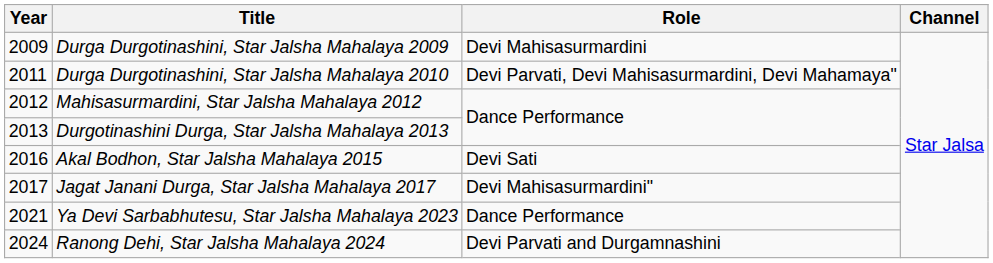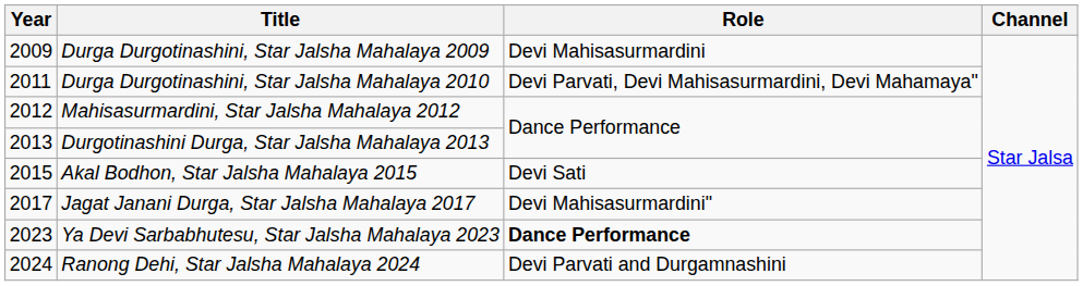 <table class="wikitable">
 <tr>
 <th>Year</th>
 <th>Title</th>
 <th>Role</th>
 <th>Channel</th>
 </tr>
 <tr>
 <td>2009</td>
 <td><em>Durga Durgotinashini, Star Jalsha Mahalaya 2009</em></td>
 <td>Devi Mahisasurmardini</td>
 <td rowspan="8"><a href='#'>Star Jalsa</a></td>
 </tr>
 <tr>
 <td>2011</td>
 <td><em>Durga Durgotinashini, Star Jalsha Mahalaya 2010</em></td>
 <td>Devi Parvati, Devi Mahisasurmardini, Devi Mahamaya"</td>
 </tr>
 <tr>
 <td>2012</td>
 <td><em>Mahisasurmardini, Star Jalsha Mahalaya 2012</em></td>
 <td rowspan="2">Dance Performance</td>
 </tr>
 <tr>
 <td>2013</td>
 <td><em>Durgotinashini Durga, Star Jalsha Mahalaya 2013</em></td>
 </tr>
 <tr>
-<td>2016</td>
+<td>2015</td>
 <td><em>Akal Bodhon, Star Jalsha Mahalaya 2015</em></td>
 <td>Devi Sati</td>
 </tr>
 <tr>
 <td>2017</td>
 <td><em>Jagat Janani Durga, Star Jalsha Mahalaya 2017</em></td>
 <td>Devi Mahisasurmardini"</td>
 </tr>
 <tr>
-<td>2021</td>
+<td>2023</td>
 <td><em>Ya Devi Sarbabhutesu, Star Jalsha Mahalaya 2023</em></td>
-<td>Dance Performance</td>
+<td><strong>Dance Performance</strong></td>
 </tr>
 <tr>
 <td>2024</td>
 <td><em>Ranong Dehi, Star Jalsha Mahalaya 2024</em></td>
 <td>Devi Parvati and Durgamnashini</td>
 </tr>
 </table>
